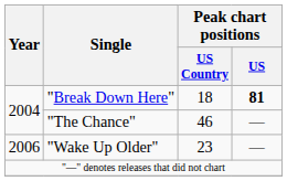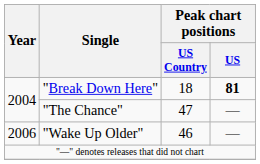 <table class="wikitable" style="text-align:center;">
 <tr>
 <th rowspan="2">Year</th>
 <th rowspan="2">Single</th>
 <th colspan="2">Peak chart<br>positions</th>
 </tr>
 <tr style="font-size:smaller;">
 <th width="45"><a href='#'>US Country</a></th>
 <th width="45"><a href='#'>US</a></th>
 </tr>
 <tr>
 <td rowspan="2">2004</td>
 <td align="left">"<a href='#'>Break Down Here</a>"</td>
 <td>18</td>
 <td><strong>81</strong></td>
 </tr>
 <tr>
 <td align="left">"The Chance"</td>
-<td>46</td>
+<td>47</td>
 <td>—</td>
 </tr>
 <tr>
 <td>2006</td>
 <td align="left">"Wake Up Older"</td>
-<td>23</td>
+<td>46</td>
 <td>—</td>
 </tr>
 <tr>
 <td colspan="4" style="font-size:8pt">"—" denotes releases that did not chart</td>
 </tr>
 <tr>
 </tr>
 </table>
